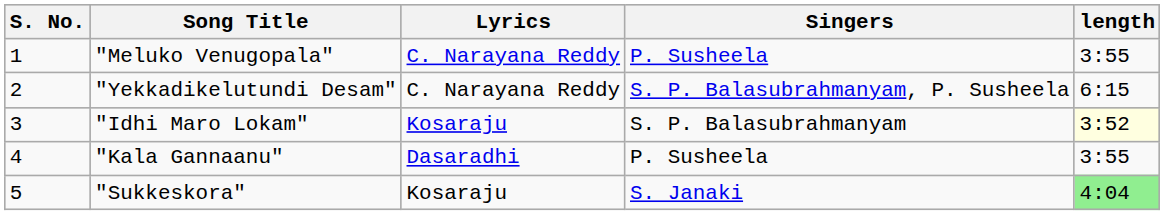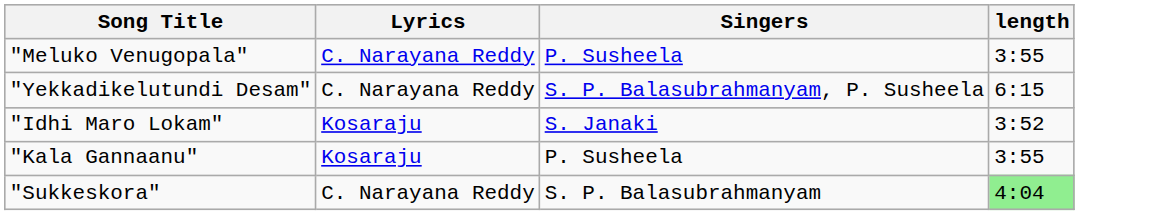 <table class="wikitable">
 <tr>
-<th>S. No.</th>
 <th>Song Title</th>
 <th>Lyrics</th>
 <th>Singers</th>
 <th>length</th>
 </tr>
 <tr>
-<td>1</td>
 <td>"Meluko Venugopala"</td>
 <td><a href='#'>C. Narayana Reddy</a></td>
 <td><a href='#'>P. Susheela</a></td>
 <td>3:55</td>
 </tr>
 <tr>
-<td>2</td>
 <td>"Yekkadikelutundi Desam"</td>
 <td>C. Narayana Reddy</td>
 <td><a href='#'>S. P. Balasubrahmanyam</a>, P. Susheela</td>
 <td>6:15</td>
 </tr>
 <tr>
-<td>3</td>
 <td>"Idhi Maro Lokam"</td>
 <td><a href='#'>Kosaraju</a></td>
-<td>S. P. Balasubrahmanyam</td>
-<td style="background: lightyellow;">3:52</td>
+<td><a href='#'>S. Janaki</a></td>
+<td>3:52</td>
 </tr>
 <tr>
-<td>4</td>
 <td>"Kala Gannaanu"</td>
-<td><a href='#'>Dasaradhi</a></td>
+<td><a href='#'>Kosaraju</a></td>
 <td>P. Susheela</td>
 <td>3:55</td>
 </tr>
 <tr>
-<td>5</td>
 <td>"Sukkeskora"</td>
-<td>Kosaraju</td>
-<td><a href='#'>S. Janaki</a></td>
+<td>C. Narayana Reddy</td>
+<td>S. P. Balasubrahmanyam</td>
 <td style="background: lightgreen;">4:04</td>
 </tr>
 </table>
